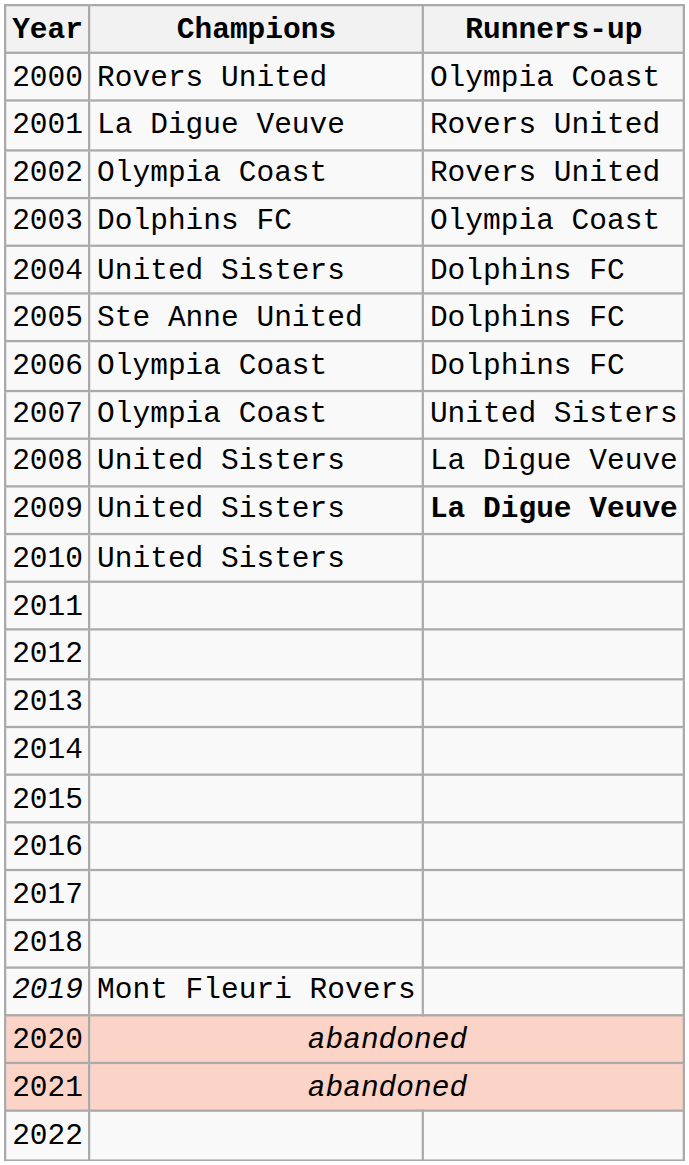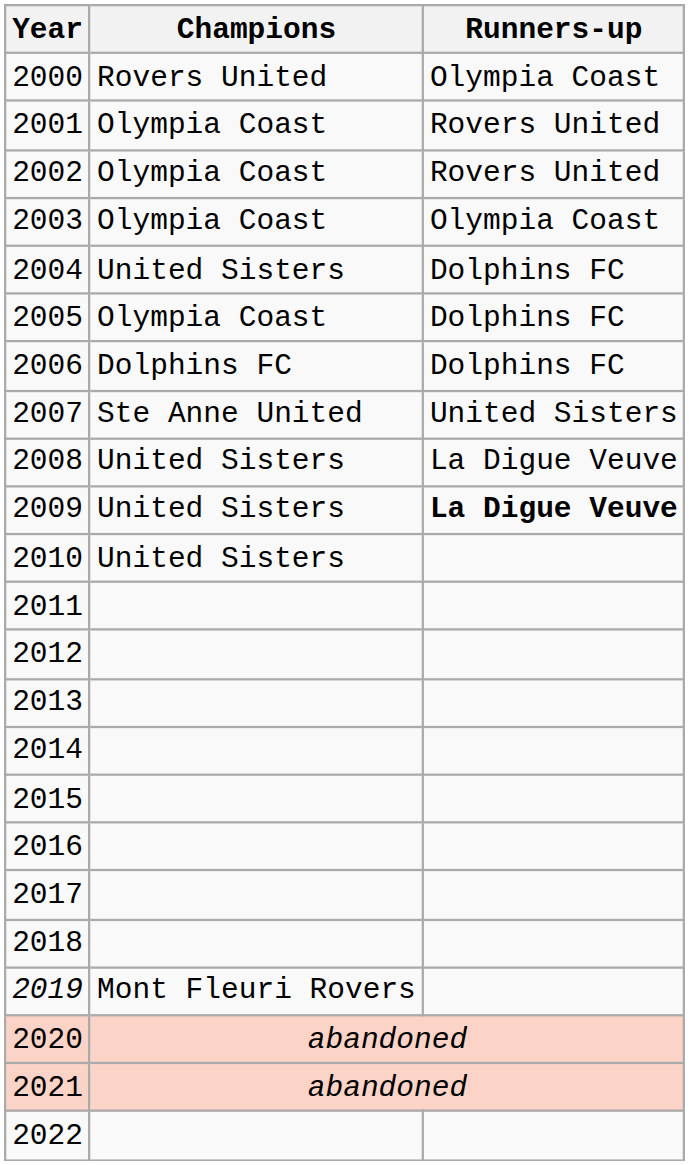 <table class="wikitable">
 <tr>
 <th>Year</th>
 <th>Champions</th>
 <th>Runners-up</th>
 </tr>
 <tr>
 <td>2000</td>
 <td>Rovers United</td>
 <td>Olympia Coast</td>
 </tr>
 <tr>
 <td>2001</td>
-<td>La Digue Veuve</td>
+<td>Olympia Coast</td>
 <td>Rovers United</td>
 </tr>
 <tr>
 <td>2002</td>
 <td>Olympia Coast</td>
 <td>Rovers United</td>
 </tr>
 <tr>
 <td>2003</td>
-<td>Dolphins FC</td>
+<td>Olympia Coast</td>
 <td>Olympia Coast</td>
 </tr>
 <tr>
 <td>2004</td>
 <td>United Sisters</td>
 <td>Dolphins FC</td>
 </tr>
 <tr>
 <td>2005</td>
-<td>Ste Anne United</td>
+<td>Olympia Coast</td>
 <td>Dolphins FC</td>
 </tr>
 <tr>
 <td>2006</td>
-<td>Olympia Coast</td>
+<td>Dolphins FC</td>
 <td>Dolphins FC</td>
 </tr>
 <tr>
 <td>2007</td>
-<td>Olympia Coast</td>
+<td>Ste Anne United</td>
 <td>United Sisters</td>
 </tr>
 <tr>
 <td>2008</td>
 <td>United Sisters</td>
 <td>La Digue Veuve</td>
 </tr>
 <tr>
 <td>2009</td>
 <td>United Sisters</td>
 <td><strong>La Digue Veuve</strong></td>
 </tr>
 <tr>
 <td>2010</td>
 <td>United Sisters</td>
 <td></td>
 </tr>
 <tr>
 <td>2011</td>
 <td></td>
 <td></td>
 </tr>
 <tr>
 <td>2012</td>
 <td></td>
 <td></td>
 </tr>
 <tr>
 <td>2013</td>
 <td></td>
 <td></td>
 </tr>
 <tr>
 <td>2014</td>
 <td></td>
 <td></td>
 </tr>
 <tr>
 <td>2015</td>
 <td></td>
 <td></td>
 </tr>
 <tr>
 <td>2016</td>
 <td></td>
 <td></td>
 </tr>
 <tr>
 <td>2017</td>
 <td></td>
 <td></td>
 </tr>
 <tr>
 <td>2018</td>
 <td></td>
 <td></td>
 </tr>
 <tr>
 <td><em>2019</em></td>
 <td>Mont Fleuri Rovers</td>
 <td></td>
 </tr>
 <tr bgcolor=#fcd3c7>
 <td>2020</td>
 <td align=center colspan=2><em>abandoned</em> </td>
 </tr>
 <tr bgcolor=#fcd3c7>
 <td>2021</td>
 <td align=center colspan=2><em>abandoned</em></td>
 </tr>
 <tr>
 <td>2022</td>
 <td></td>
 <td></td>
 </tr>
 </table>
